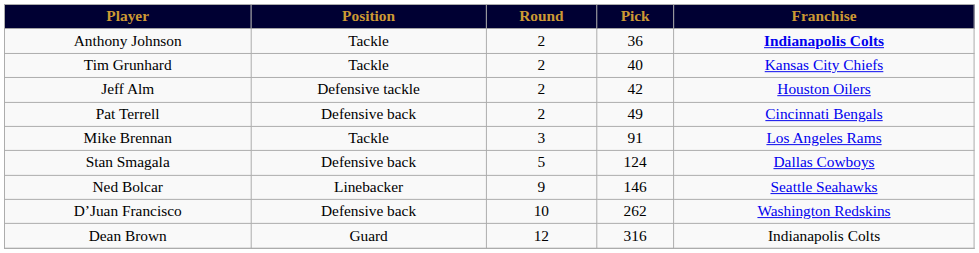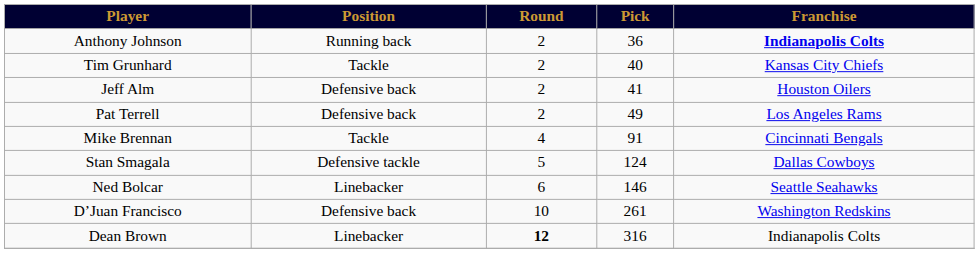 <table class="wikitable" width="80%">
 <tr align="center"  style="background:#000033;color:#CC9933;">
 <td><strong>Player</strong></td>
 <td><strong>Position</strong></td>
 <td><strong>Round</strong></td>
 <td><strong>Pick</strong></td>
 <td><strong>Franchise</strong></td>
 </tr>
 <tr align="center" bgcolor="">
 <td>Anthony Johnson</td>
-<td>Tackle</td>
+<td>Running back</td>
 <td>2</td>
 <td>36</td>
 <td><strong><a href='#'>Indianapolis Colts</a></strong></td>
 </tr>
 <tr align="center" bgcolor="">
 <td>Tim Grunhard</td>
 <td>Tackle</td>
 <td>2</td>
 <td>40</td>
 <td><a href='#'>Kansas City Chiefs</a></td>
 </tr>
 <tr align="center" bgcolor="">
 <td>Jeff Alm</td>
-<td>Defensive tackle</td>
+<td>Defensive back</td>
 <td>2</td>
-<td>42</td>
+<td>41</td>
 <td><a href='#'>Houston Oilers</a></td>
 </tr>
 <tr align="center" bgcolor="">
 <td>Pat Terrell</td>
 <td>Defensive back</td>
 <td>2</td>
 <td>49</td>
-<td><a href='#'>Cincinnati Bengals</a></td>
+<td><a href='#'>Los Angeles Rams</a></td>
 </tr>
 <tr align="center" bgcolor="">
 <td>Mike Brennan</td>
 <td>Tackle</td>
-<td>3</td>
+<td>4</td>
 <td>91</td>
-<td><a href='#'>Los Angeles Rams</a></td>
+<td><a href='#'>Cincinnati Bengals</a></td>
 </tr>
 <tr align="center" bgcolor="">
 <td>Stan Smagala</td>
-<td>Defensive back</td>
+<td>Defensive tackle</td>
 <td>5</td>
 <td>124</td>
 <td><a href='#'>Dallas Cowboys</a></td>
 </tr>
 <tr align="center" bgcolor="">
 <td>Ned Bolcar</td>
 <td>Linebacker</td>
-<td>9</td>
+<td>6</td>
 <td>146</td>
 <td><a href='#'>Seattle Seahawks</a></td>
 </tr>
 <tr align="center" bgcolor="">
 <td>D’Juan Francisco</td>
 <td>Defensive back</td>
 <td>10</td>
-<td>262</td>
+<td>261</td>
 <td><a href='#'>Washington Redskins</a></td>
 </tr>
 <tr align="center" bgcolor="">
 <td>Dean Brown</td>
-<td>Guard</td>
-<td>12</td>
+<td>Linebacker</td>
+<td><strong>12</strong></td>
 <td>316</td>
 <td>Indianapolis Colts</td>
 </tr>
 <tr align="center" bgcolor="">
 </tr>
 </table>
